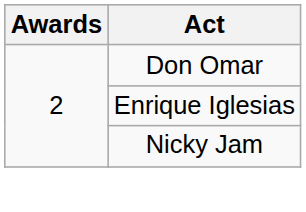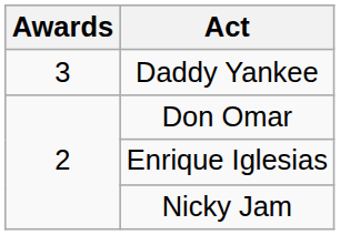 <table class="wikitable" rowspan="2" style="text-align:center;">
 <tr>
 <th scope="col">Awards</th>
 <th scope="col">Act</th>
+</tr>
+<tr>
+<td>3</td>
+<td>Daddy Yankee</td>
 </tr>
 <tr>
 <td rowspan="3">2</td>
 <td>Don Omar</td>
 </tr>
 <tr>
 <td>Enrique Iglesias</td>
 </tr>
 <tr>
 <td>Nicky Jam</td>
 </tr>
 </table>
